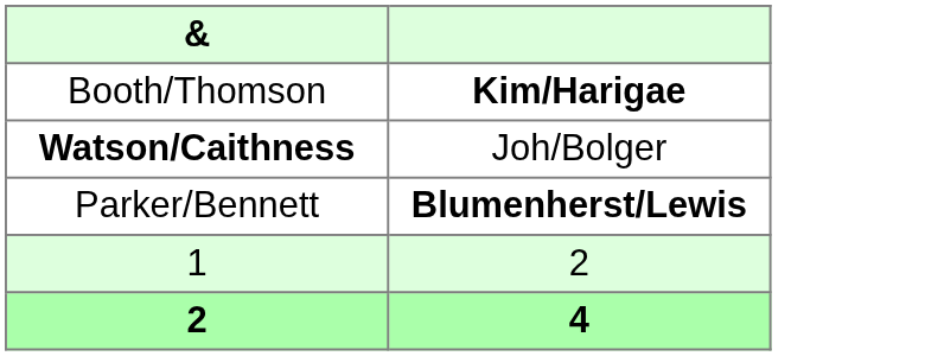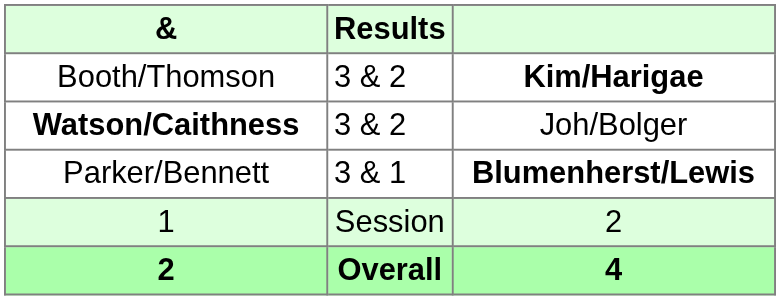 <table border="1" cellpadding="3" style="border-collapse: collapse; text-align:center;">
 <tr style="background:#ddffdd;">
 <th width=160> & </th>
+<th>Results</th>
 <th width=160></th>
 </tr>
 <tr>
 <td>Booth/Thomson</td>
+<td align=left> 3 & 2</td>
 <td><strong>Kim/Harigae</strong></td>
 </tr>
 <tr>
 <td><strong>Watson/Caithness</strong></td>
+<td align=left> 3 & 2</td>
 <td>Joh/Bolger</td>
 </tr>
 <tr>
 <td>Parker/Bennett</td>
+<td align=left> 3 & 1</td>
 <td><strong>Blumenherst/Lewis</strong></td>
 </tr>
 <tr style="background:#ddffdd;">
 <td>1</td>
+<td>Session</td>
 <td>2</td>
 </tr>
 <tr style="background:#aaffaa;">
 <th>2</th>
+<th>Overall</th>
 <th>4</th>
 </tr>
 </table>
